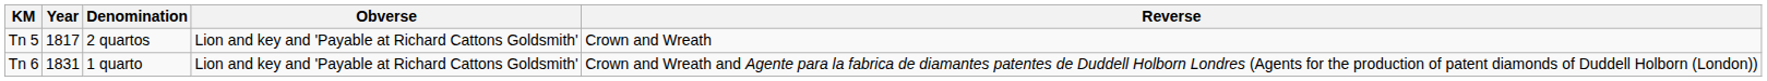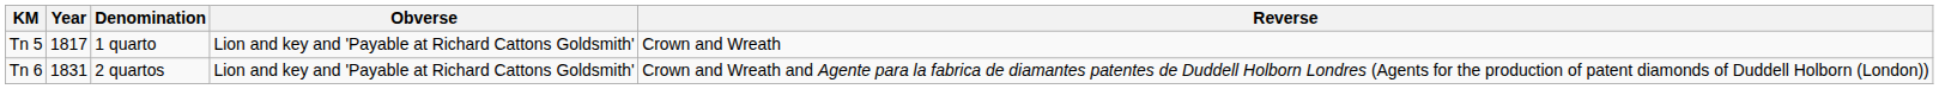 <table class="wikitable">
 <tr>
 <th>KM</th>
 <th>Year</th>
 <th>Denomination</th>
 <th>Obverse</th>
 <th>Reverse</th>
 </tr>
 <tr>
 <td>Tn 5</td>
 <td>1817</td>
-<td>2 quartos</td>
+<td>1 quarto</td>
 <td>Lion and key and 'Payable at Richard Cattons Goldsmith'</td>
 <td>Crown and Wreath</td>
 </tr>
 <tr>
 <td>Tn 6</td>
 <td>1831</td>
-<td>1 quarto</td>
+<td>2 quartos</td>
 <td>Lion and key and 'Payable at Richard Cattons Goldsmith'</td>
 <td>Crown and Wreath and <em>Agente para la fabrica de diamantes patentes de Duddell Holborn Londres</em> (Agents for the production of patent diamonds of Duddell Holborn (London))</td>
 </tr>
 </table>
